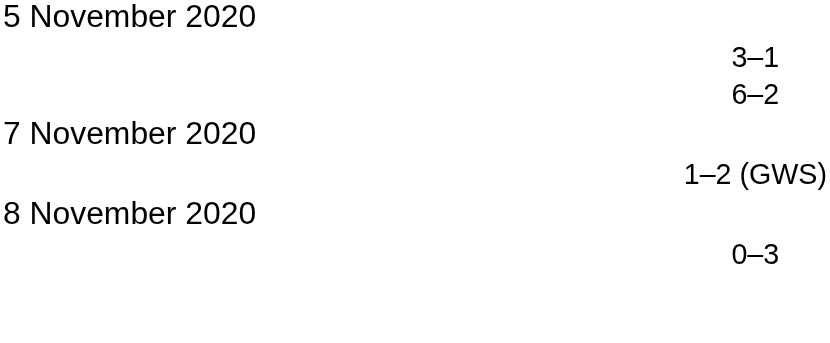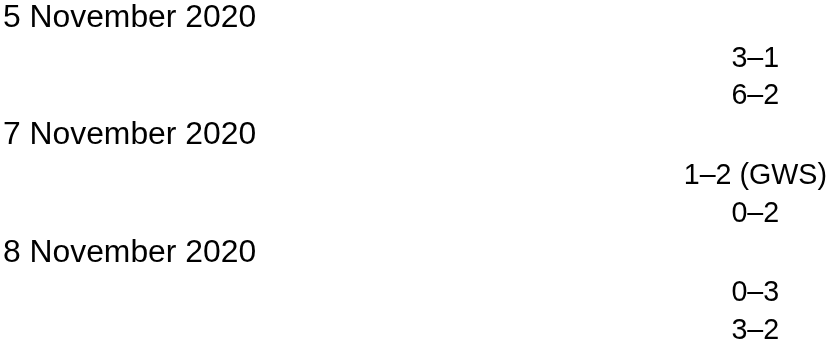 <table style="width:100%;" cellspacing="1">
 <tr>
 <th width=25%></th>
 <th width=2%></th>
 <th width=6%></th>
 <th width=2%></th>
 <th width=25%></th>
 </tr>
 <tr>
 <td>5 November 2020</td>
 </tr>
 <tr style=font-size:90%>
 <td align=right></td>
 <td></td>
 <td align=center>3–1</td>
 <td></td>
 <td></td>
 <td></td>
 </tr>
 <tr style=font-size:90%>
 <td align=right></td>
 <td></td>
 <td align=center>6–2</td>
 <td></td>
 <td></td>
 <td></td>
 </tr>
 <tr>
 <td>7 November 2020</td>
 </tr>
 <tr style=font-size:90%>
 <td align=right></td>
 <td></td>
 <td align=center>1–2 (GWS)</td>
 <td></td>
 <td></td>
 <td></td>
 </tr>
+<tr style=font-size:90%>
+<td align=right></td>
+<td></td>
+<td align=center>0–2</td>
+<td></td>
+<td></td>
+<td></td>
+</tr>
 <tr>
 <td>8 November 2020</td>
 </tr>
 <tr style=font-size:90%>
 <td align=right></td>
 <td></td>
 <td align=center>0–3</td>
 <td></td>
 <td></td>
 <td></td>
 </tr>
+<tr style=font-size:90%>
+<td align=right></td>
+<td></td>
+<td align=center>3–2</td>
+<td></td>
+<td></td>
+<td></td>
+</tr>
 </table>
